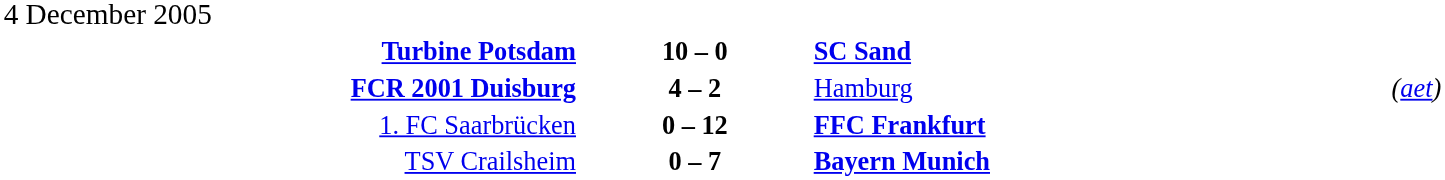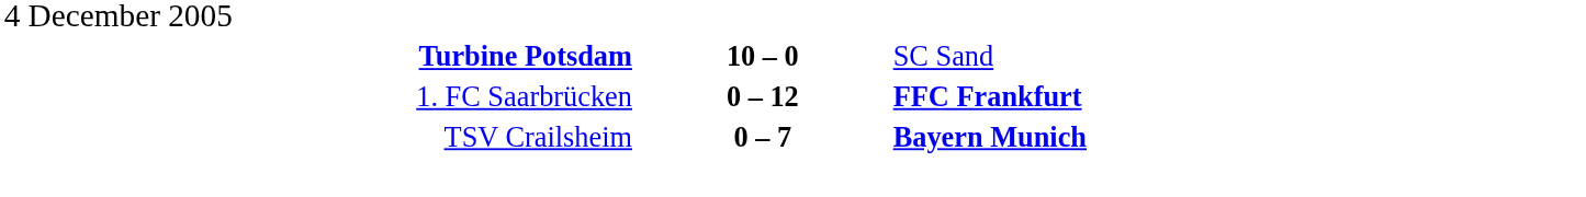 <table width=100% cellspacing=1>
 <tr>
 <th width=25%></th>
 <th width=10%></th>
 <th width=25%></th>
 <th></th>
 </tr>
 <tr>
 <td>4 December 2005</td>
 </tr>
 <tr style=font-size:90%>
 <td align=right><strong><a href='#'>Turbine Potsdam</a></strong></td>
 <td align=center><strong>10 – 0</strong></td>
-<td><strong><a href='#'>SC Sand</a></strong></td>
-</tr>
-<tr style=font-size:90%>
-<td align=right><strong><a href='#'>FCR 2001 Duisburg</a></strong></td>
-<td align=center><strong>4 – 2</strong></td>
-<td><a href='#'>Hamburg</a></td>
-<td><em>(<a href='#'>aet</a>)</em></td>
+<td><a href='#'>SC Sand</a></td>
 </tr>
 <tr style=font-size:90%>
 <td align=right><a href='#'>1. FC Saarbrücken</a></td>
 <td align=center><strong>0 – 12</strong></td>
 <td><strong><a href='#'>FFC Frankfurt</a></strong></td>
 </tr>
 <tr style=font-size:90%>
 <td align=right><a href='#'>TSV Crailsheim</a></td>
 <td align=center><strong>0 – 7</strong></td>
 <td><strong><a href='#'>Bayern Munich</a></strong></td>
 </tr>
 </table>
